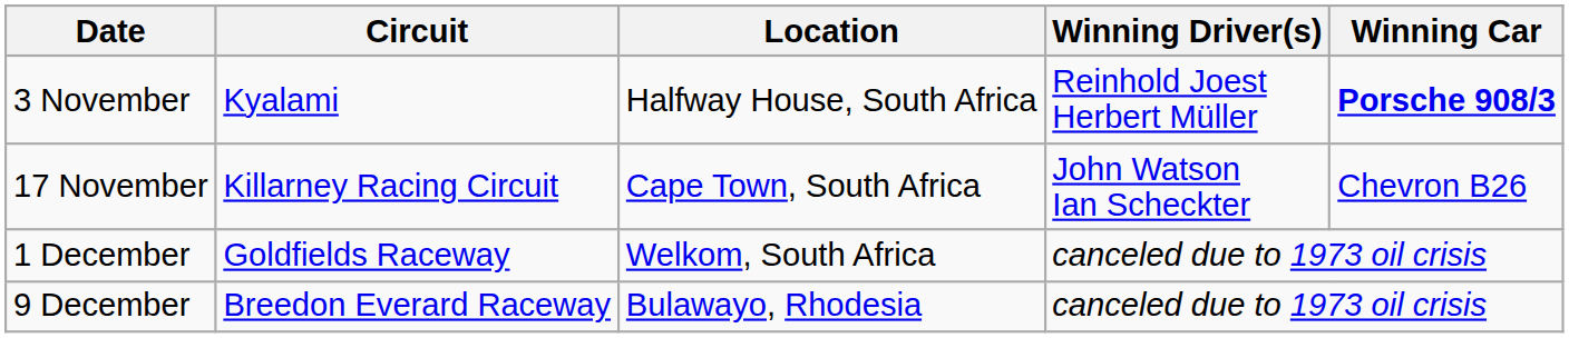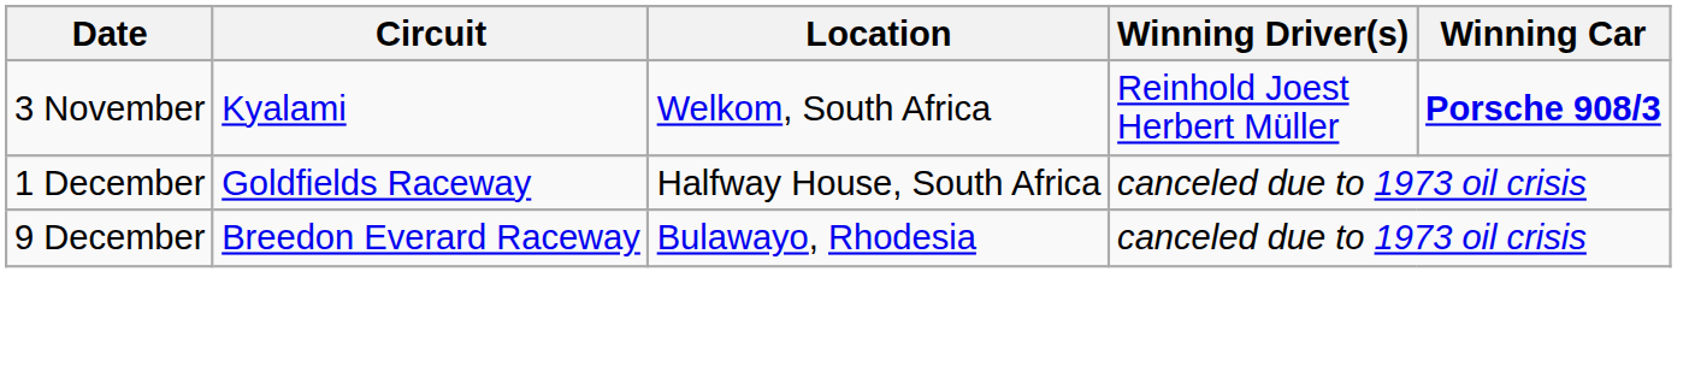 <table class="wikitable" style="font-size:85%">
 <tr>
 <th>Date</th>
 <th>Circuit</th>
 <th>Location</th>
 <th>Winning Driver(s)</th>
 <th>Winning Car</th>
 </tr>
 <tr>
 <td>3 November</td>
 <td><a href='#'>Kyalami</a></td>
-<td>Halfway House, South Africa</td>
+<td><a href='#'>Welkom</a>, South Africa</td>
 <td> <a href='#'>Reinhold Joest</a><br> <a href='#'>Herbert Müller</a></td>
 <td><strong><a href='#'>Porsche 908/3</a></strong></td>
 </tr>
 <tr>
-<td>17 November</td>
-<td><a href='#'>Killarney Racing Circuit</a></td>
-<td><a href='#'>Cape Town</a>, South Africa</td>
-<td> <a href='#'>John Watson</a><br> <a href='#'>Ian Scheckter</a></td>
-<td><a href='#'>Chevron B26</a></td>
-</tr>
-<tr>
 <td>1 December</td>
 <td><a href='#'>Goldfields Raceway</a></td>
-<td><a href='#'>Welkom</a>, South Africa</td>
+<td>Halfway House, South Africa</td>
 <td colspan=2><em>canceled due to <a href='#'>1973 oil crisis</a></em></td>
 </tr>
 <tr>
 <td>9 December</td>
 <td><a href='#'>Breedon Everard Raceway</a></td>
 <td><a href='#'>Bulawayo</a>, <a href='#'>Rhodesia</a></td>
 <td colspan=2><em>canceled due to <a href='#'>1973 oil crisis</a></em></td>
 </tr>
 </table>
